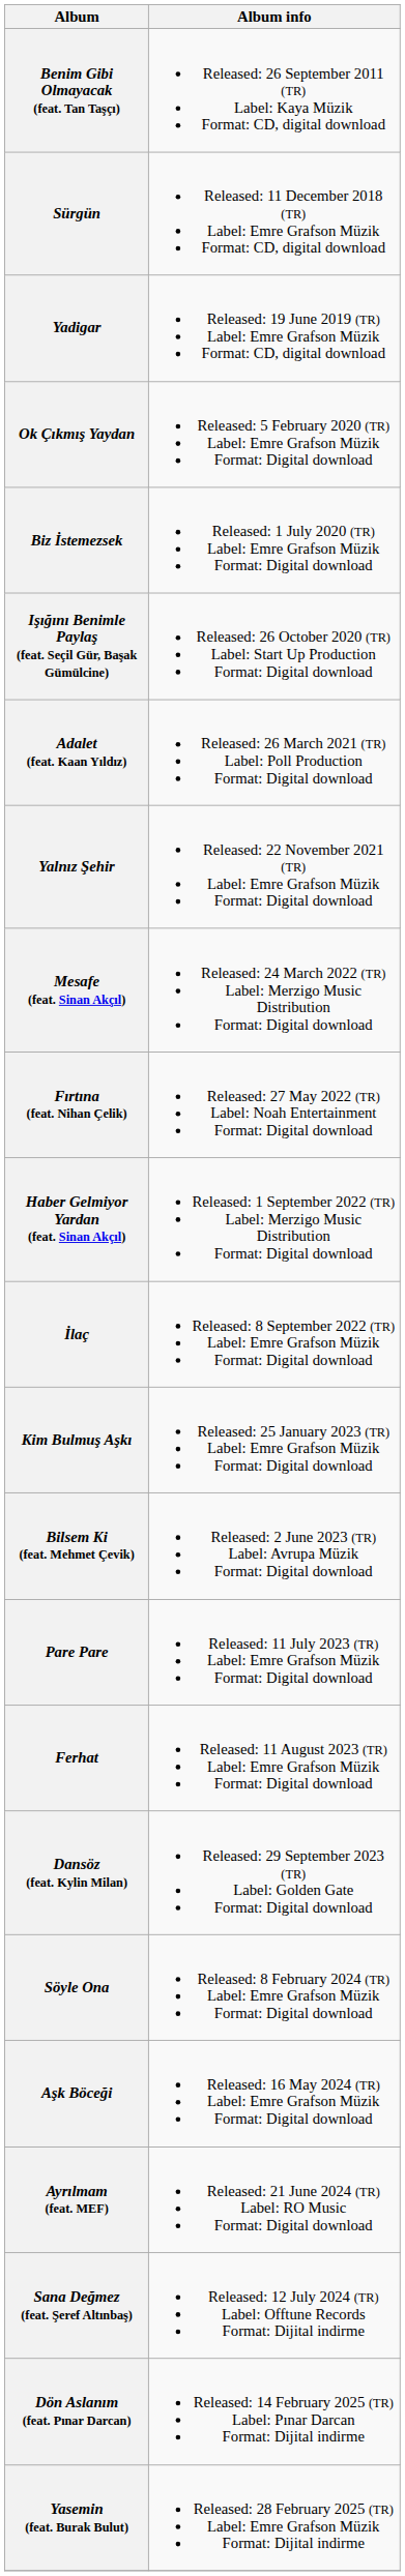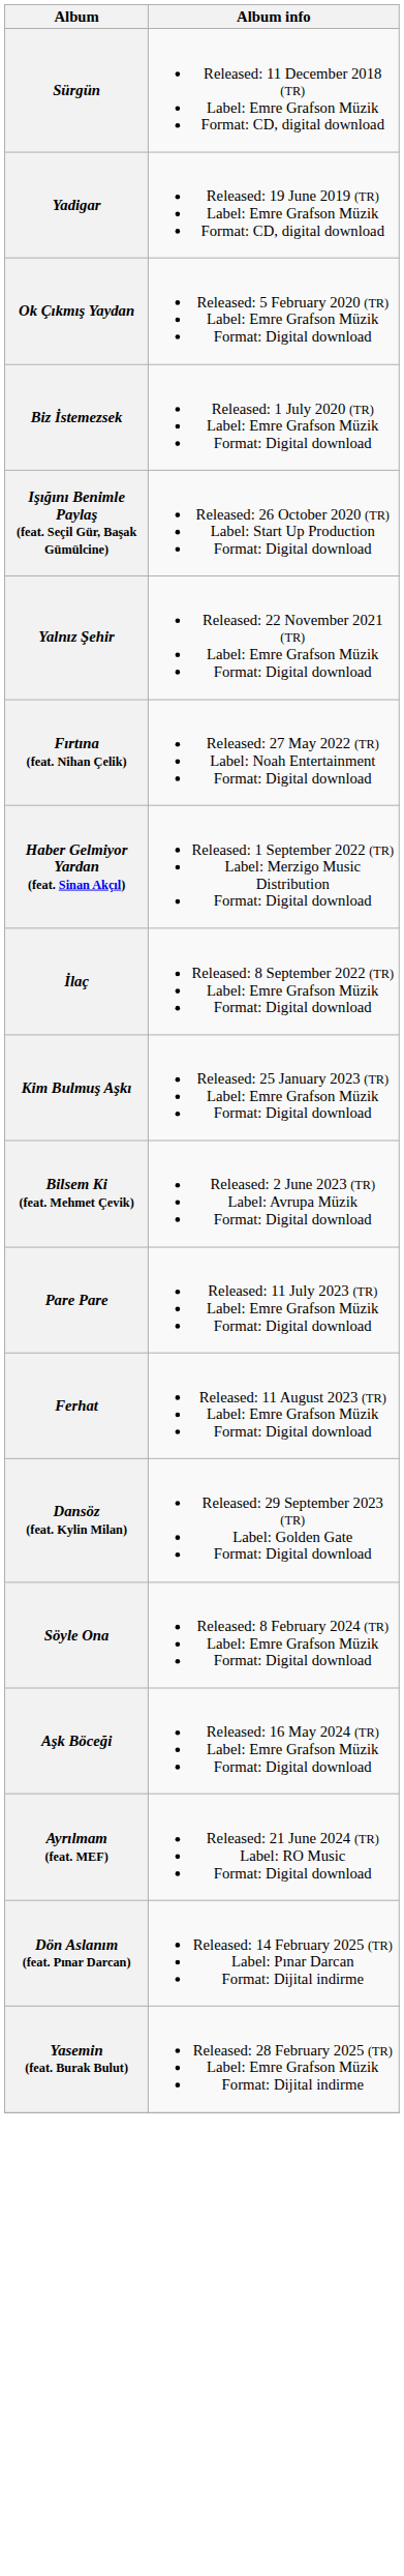 <table class="wikitable plainrowheaders" style="text-align:center;" border="1">
 <tr>
 <th scope="col" style="width:9em;">Album</th>
 <th scope="col" style="width:16em;">Album info</th>
-</tr>
-<tr>
-<th scope="row"><em>Benim Gibi Olmayacak</em><br><small>(feat. Tan Taşçı)</small></th>
-<td><br><ul><li>Released: 26 September 2011 <small>(TR)</small></li><li>Label: Kaya Müzik</li><li>Format: CD, digital download</li></ul></td>
 </tr>
 <tr>
 <th scope="row"><em>Sürgün</em></th>
 <td><br><ul><li>Released: 11 December 2018 <small>(TR)</small></li><li>Label: Emre Grafson Müzik</li><li>Format: CD, digital download</li></ul></td>
 </tr>
 <tr>
 <th scope="row"><em>Yadigar</em></th>
 <td><br><ul><li>Released: 19 June 2019 <small>(TR)</small></li><li>Label: Emre Grafson Müzik</li><li>Format: CD, digital download</li></ul></td>
 </tr>
 <tr>
 <th scope="row"><em>Ok Çıkmış Yaydan</em></th>
 <td><br><ul><li>Released: 5 February 2020 <small>(TR)</small></li><li>Label: Emre Grafson Müzik</li><li>Format: Digital download</li></ul></td>
 </tr>
 <tr>
 <th scope="row"><em>Biz İstemezsek</em></th>
 <td><br><ul><li>Released: 1 July 2020 <small>(TR)</small></li><li>Label: Emre Grafson Müzik</li><li>Format: Digital download</li></ul></td>
 </tr>
 <tr>
 <th scope="row"><em>Işığını Benimle Paylaş</em><br><small>(feat. Seçil Gür, Başak Gümülcine)</small></th>
 <td><br><ul><li>Released: 26 October 2020 <small>(TR)</small></li><li>Label: Start Up Production</li><li>Format: Digital download</li></ul></td>
 </tr>
 <tr>
-<th scope="row"><em>Adalet</em><br><small>(feat. Kaan Yıldız)</small></th>
-<td><br><ul><li>Released: 26 March 2021 <small>(TR)</small></li><li>Label: Poll Production</li><li>Format: Digital download</li></ul></td>
-</tr>
-<tr>
 <th scope="row"><em>Yalnız Şehir</em></th>
 <td><br><ul><li>Released: 22 November 2021 <small>(TR)</small></li><li>Label: Emre Grafson Müzik</li><li>Format: Digital download</li></ul></td>
-</tr>
-<tr>
-<th scope="row"><em>Mesafe</em><br><small>(feat. <a href='#'>Sinan Akçıl</a>)</small></th>
-<td><br><ul><li>Released: 24 March 2022 <small>(TR)</small></li><li>Label: Merzigo Music Distribution</li><li>Format: Digital download</li></ul></td>
 </tr>
 <tr>
 <th scope="row"><em>Fırtına</em><br><small>(feat. Nihan Çelik)</small></th>
 <td><br><ul><li>Released: 27 May 2022 <small>(TR)</small></li><li>Label: Noah Entertainment</li><li>Format: Digital download</li></ul></td>
 </tr>
 <tr>
 <th scope="row"><em>Haber Gelmiyor Yardan</em><br><small>(feat. <a href='#'>Sinan Akçıl</a>)</small></th>
 <td><br><ul><li>Released: 1 September 2022 <small>(TR)</small></li><li>Label: Merzigo Music Distribution</li><li>Format: Digital download</li></ul></td>
 </tr>
 <tr>
 <th scope="row"><em>İlaç</em></th>
 <td><br><ul><li>Released: 8 September 2022 <small>(TR)</small></li><li>Label: Emre Grafson Müzik</li><li>Format: Digital download</li></ul></td>
 </tr>
 <tr>
 <th scope="row"><em>Kim Bulmuş Aşkı</em></th>
 <td><br><ul><li>Released: 25 January 2023 <small>(TR)</small></li><li>Label: Emre Grafson Müzik</li><li>Format: Digital download</li></ul></td>
 </tr>
 <tr>
 <th scope="row"><em>Bilsem Ki</em><br><small>(feat. Mehmet Çevik)</small></th>
 <td><br><ul><li>Released: 2 June 2023 <small>(TR)</small></li><li>Label: Avrupa Müzik</li><li>Format: Digital download</li></ul></td>
 </tr>
 <tr>
 <th scope="row"><em>Pare Pare</em></th>
 <td><br><ul><li>Released: 11 July 2023 <small>(TR)</small></li><li>Label: Emre Grafson Müzik</li><li>Format: Digital download</li></ul></td>
 </tr>
 <tr>
 <th scope="row"><em>Ferhat</em></th>
 <td><br><ul><li>Released: 11 August 2023 <small>(TR)</small></li><li>Label: Emre Grafson Müzik</li><li>Format: Digital download</li></ul></td>
 </tr>
 <tr>
 <th scope="row"><em>Dansöz</em><br><small>(feat. Kylin Milan)</small></th>
 <td><br><ul><li>Released: 29 September 2023 <small>(TR)</small></li><li>Label: Golden Gate</li><li>Format: Digital download</li></ul></td>
 </tr>
 <tr>
 <th scope="row"><em>Söyle Ona</em></th>
 <td><br><ul><li>Released: 8 February 2024 <small>(TR)</small></li><li>Label: Emre Grafson Müzik</li><li>Format: Digital download</li></ul></td>
 </tr>
 <tr>
 <th scope="row"><em>Aşk Böceği</em></th>
 <td><br><ul><li>Released: 16 May 2024 <small>(TR)</small></li><li>Label: Emre Grafson Müzik</li><li>Format: Digital download</li></ul></td>
 </tr>
 <tr>
 <th scope="row"><em>Ayrılmam</em><br><small>(feat. MEF)</small></th>
 <td><br><ul><li>Released: 21 June 2024 <small>(TR)</small></li><li>Label: RO Music</li><li>Format: Digital download</li></ul></td>
 </tr>
 <tr>
-<th scope="row"><em>Sana Değmez</em><br><small>(feat. Şeref Altınbaş)</small></th>
-<td><br><ul><li>Released: 12 July 2024 <small>(TR)</small></li><li>Label: Offtune Records</li><li>Format: Dijital indirme</li></ul></td>
-</tr>
-<tr>
 <th scope="row"><em>Dön Aslanım</em><br><small>(feat. Pınar Darcan)</small></th>
 <td><br><ul><li>Released: 14 February 2025 <small>(TR)</small></li><li>Label: Pınar Darcan</li><li>Format: Dijital indirme</li></ul></td>
 </tr>
 <tr>
 <th scope="row"><em>Yasemin</em><br><small>(feat. Burak Bulut)</small></th>
 <td><br><ul><li>Released: 28 February 2025 <small>(TR)</small></li><li>Label: Emre Grafson Müzik</li><li>Format: Dijital indirme</li></ul></td>
 </tr>
 <tr>
 </tr>
 </table>
